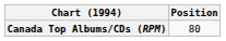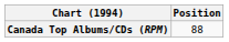 <table class="wikitable plainrowheaders">
 <tr>
 <th scope="col">Chart (1994)</th>
 <th scope="col">Position</th>
 </tr>
 <tr>
 <th scope="row">Canada Top Albums/CDs (<em>RPM</em>)</th>
-<td align="center">80</td>
+<td align="center">88</td>
 </tr>
 </table>
